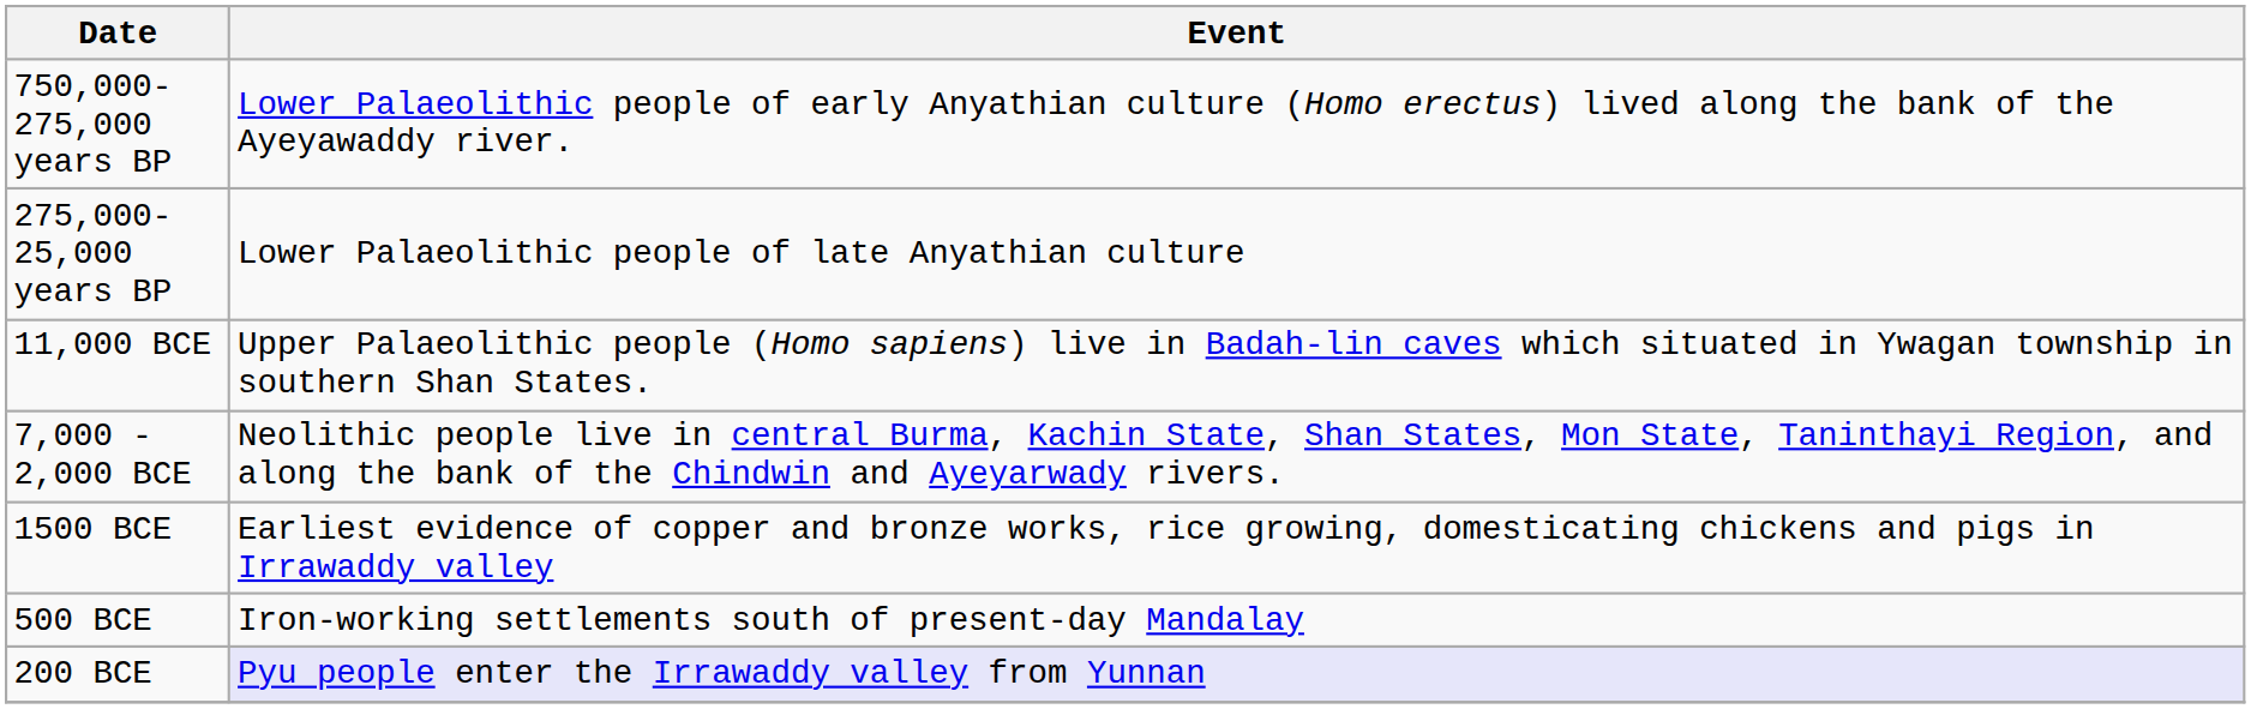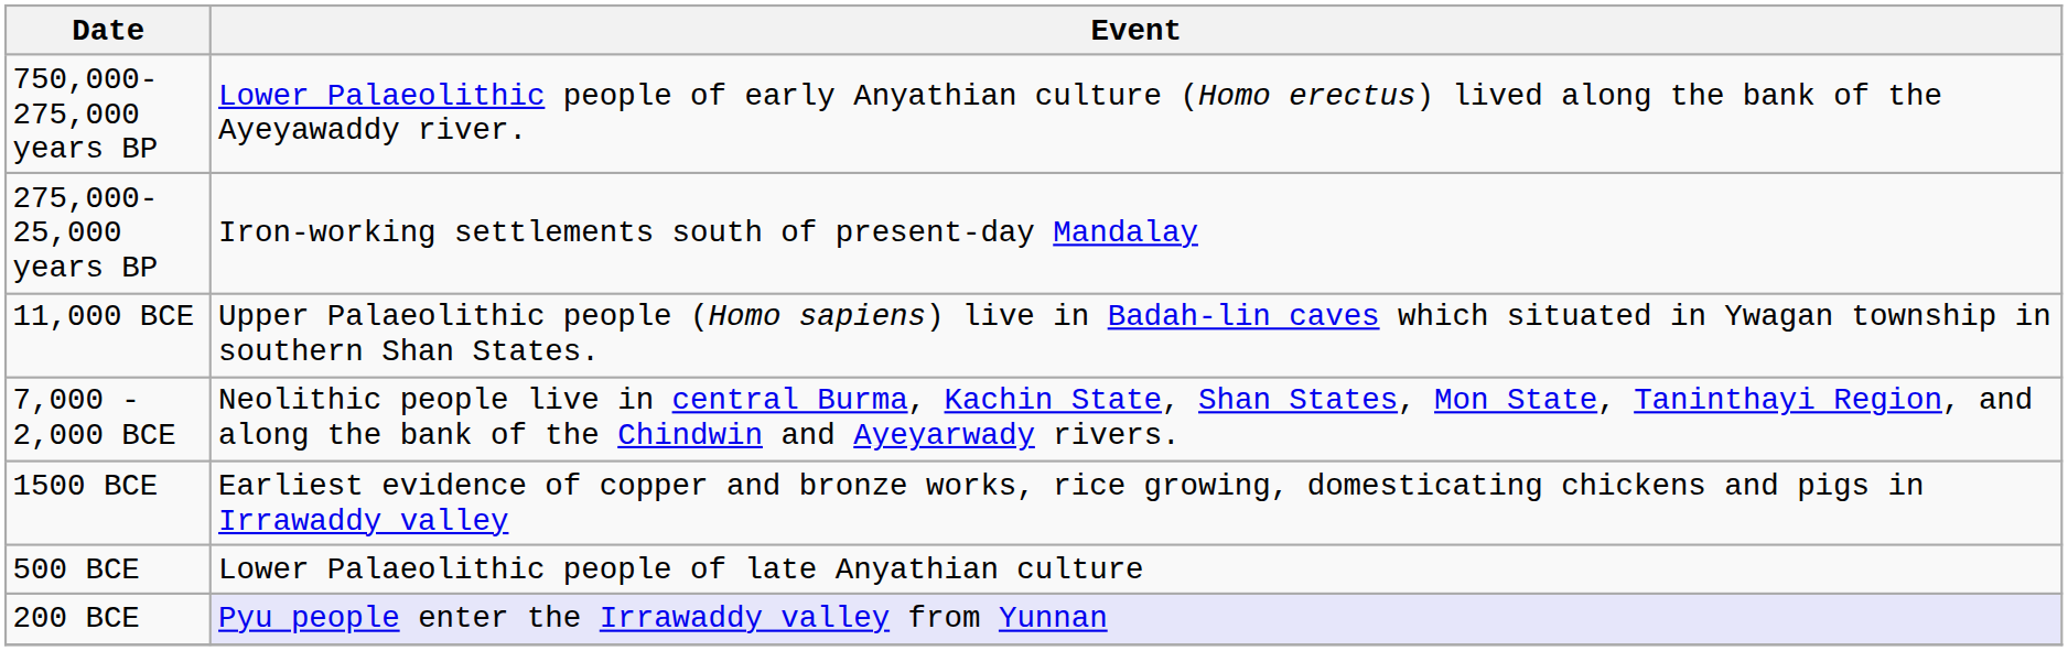 <table class="wikitable" width="70%">
 <tr>
 <th style="width:10%">Date</th>
 <th>Event</th>
 </tr>
 <tr>
 <td valign="top">750,000- 275,000 years BP</td>
 <td><a href='#'>Lower Palaeolithic</a> people of early Anyathian culture (<em>Homo erectus</em>) lived along the bank of the Ayeyawaddy river.</td>
 </tr>
 <tr>
 <td valign="top">275,000-25,000 years BP</td>
-<td>Lower Palaeolithic people of late Anyathian culture</td>
+<td>Iron-working settlements south of present-day <a href='#'>Mandalay</a></td>
 </tr>
 <tr>
 <td valign="top">11,000 BCE</td>
 <td>Upper Palaeolithic people (<em>Homo sapiens</em>) live in <a href='#'>Badah-lin caves</a> which situated in Ywagan township in southern Shan States.</td>
 </tr>
 <tr>
 <td valign="top">7,000 - 2,000 BCE</td>
 <td>Neolithic people live in <a href='#'>central Burma</a>, <a href='#'>Kachin State</a>, <a href='#'>Shan States</a>, <a href='#'>Mon State</a>, <a href='#'>Taninthayi Region</a>, and along the bank of the <a href='#'>Chindwin</a> and <a href='#'>Ayeyarwady</a> rivers.</td>
 </tr>
 <tr>
 <td valign="top">1500 BCE</td>
 <td>Earliest evidence of copper and bronze works, rice growing, domesticating chickens and pigs in <a href='#'>Irrawaddy valley</a></td>
 </tr>
 <tr>
 <td valign="top">500 BCE</td>
-<td>Iron-working settlements south of present-day <a href='#'>Mandalay</a></td>
+<td>Lower Palaeolithic people of late Anyathian culture</td>
 </tr>
 <tr>
 <td valign="top">200 BCE</td>
 <td style="background: lavender;"><a href='#'>Pyu people</a> enter the <a href='#'>Irrawaddy valley</a> from <a href='#'>Yunnan</a></td>
 </tr>
 <tr>
 </tr>
 </table>
